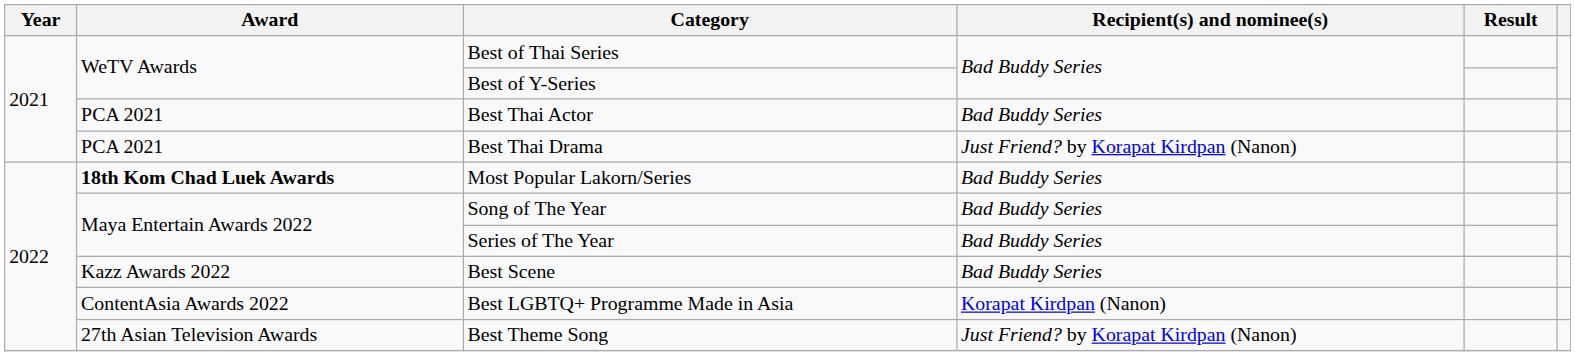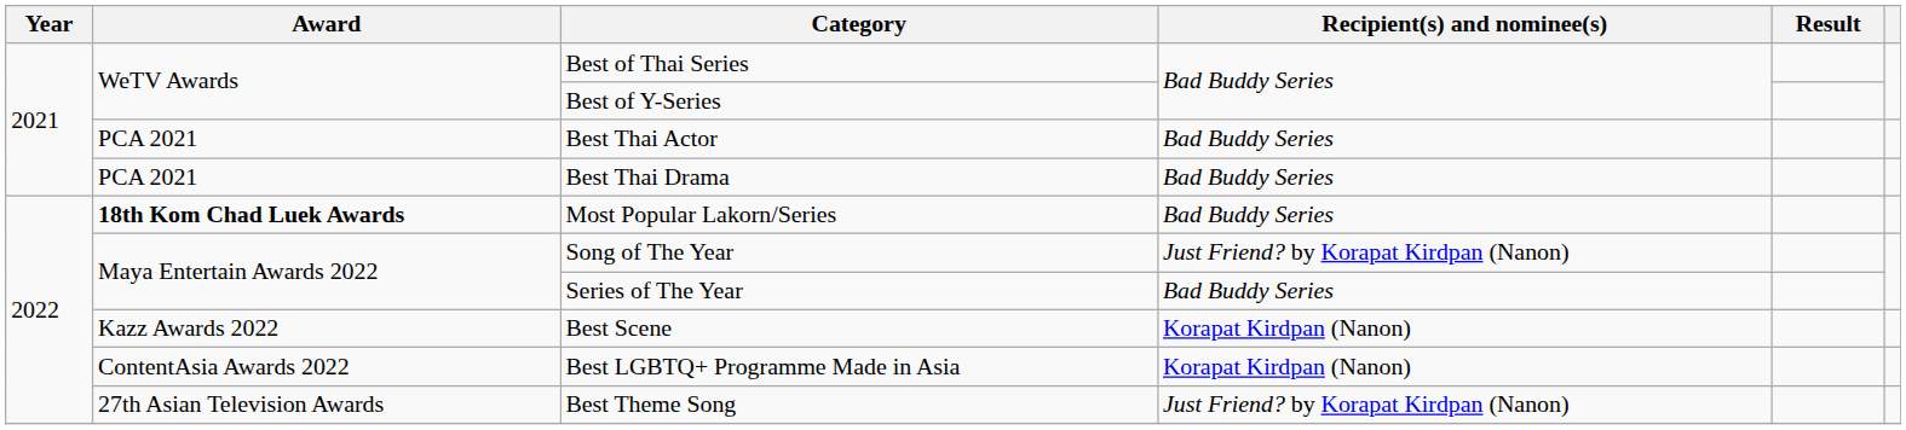 <table class="wikitable sortable plainrowheaders" style="width: 100%;">
 <tr>
 <th scope="col" class="unsortable">Year</th>
 <th scope="col" class="unsortable">Award</th>
 <th scope="col" class="unsortable">Category</th>
 <th scope="col" class="unsortable">Recipient(s) and nominee(s)</th>
 <th scope="col" class="unsortable">Result</th>
 <th scope="col" class="unsortable"></th>
 </tr>
 <tr>
 <td rowspan="4">2021</td>
 <td rowspan="2">WeTV Awards</td>
 <td>Best of Thai Series</td>
 <td rowspan="2"><em>Bad Buddy Series</em></td>
 <td></td>
 <td rowspan="2"></td>
 </tr>
 <tr>
 <td>Best of Y-Series</td>
 <td></td>
 </tr>
 <tr>
 <td>PCA 2021</td>
 <td>Best Thai Actor</td>
 <td><em>Bad Buddy Series</em></td>
 <td></td>
 <td></td>
 </tr>
 <tr>
 <td>PCA 2021</td>
 <td>Best Thai Drama</td>
-<td><em>Just Friend?</em> by <a href='#'>Korapat Kirdpan</a> (Nanon)</td>
+<td><em>Bad Buddy Series</em></td>
 <td></td>
 <td></td>
 </tr>
 <tr>
 <td rowspan="6">2022</td>
 <td><strong>18th Kom Chad Luek Awards</strong></td>
 <td>Most Popular Lakorn/Series</td>
 <td><em>Bad Buddy Series</em></td>
 <td></td>
 <td></td>
 </tr>
 <tr>
 <td rowspan="2">Maya Entertain Awards 2022</td>
 <td>Song of The Year</td>
-<td><em>Bad Buddy Series</em></td>
+<td><em>Just Friend?</em> by <a href='#'>Korapat Kirdpan</a> (Nanon)</td>
 <td></td>
 <td rowspan="2"></td>
 </tr>
 <tr>
 <td>Series of The Year</td>
 <td><em>Bad Buddy Series</em></td>
 <td></td>
 </tr>
 <tr>
 <td>Kazz Awards 2022</td>
 <td>Best Scene</td>
-<td><em>Bad Buddy Series</em></td>
+<td><a href='#'>Korapat Kirdpan</a> (Nanon)</td>
 <td></td>
 <td></td>
 </tr>
 <tr>
 <td>ContentAsia Awards 2022</td>
 <td>Best LGBTQ+ Programme Made in Asia</td>
 <td><a href='#'>Korapat Kirdpan</a> (Nanon)</td>
 <td></td>
 <td></td>
 </tr>
 <tr>
 <td>27th Asian Television Awards</td>
 <td>Best Theme Song</td>
 <td><em>Just Friend?</em> by <a href='#'>Korapat Kirdpan</a> (Nanon)</td>
 <td></td>
 <td></td>
 </tr>
 <tr>
 </tr>
 </table>
